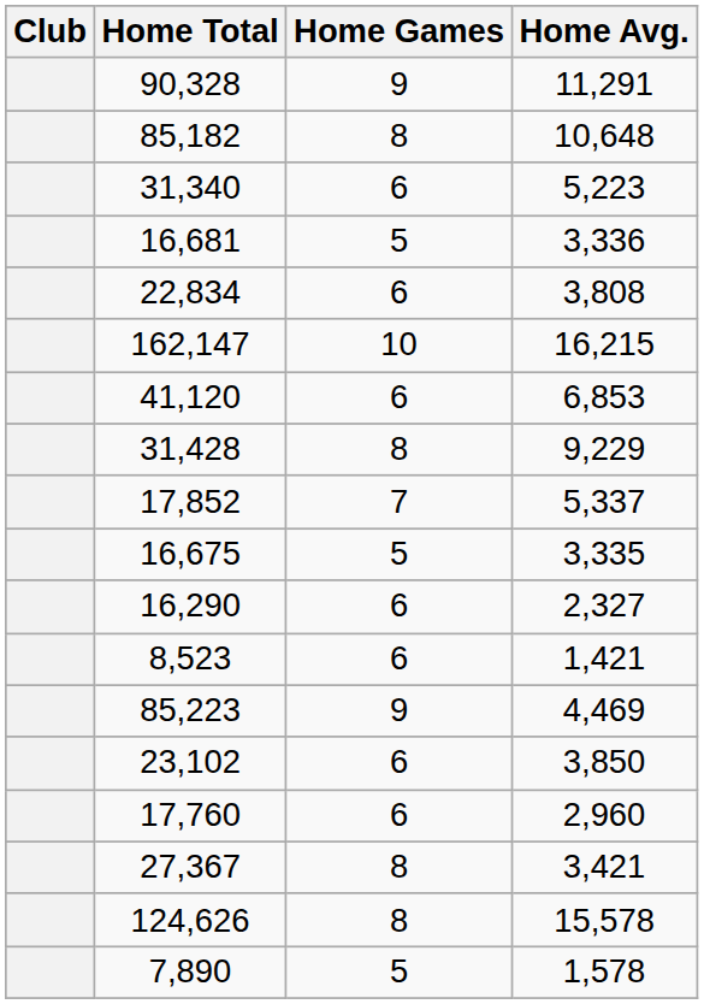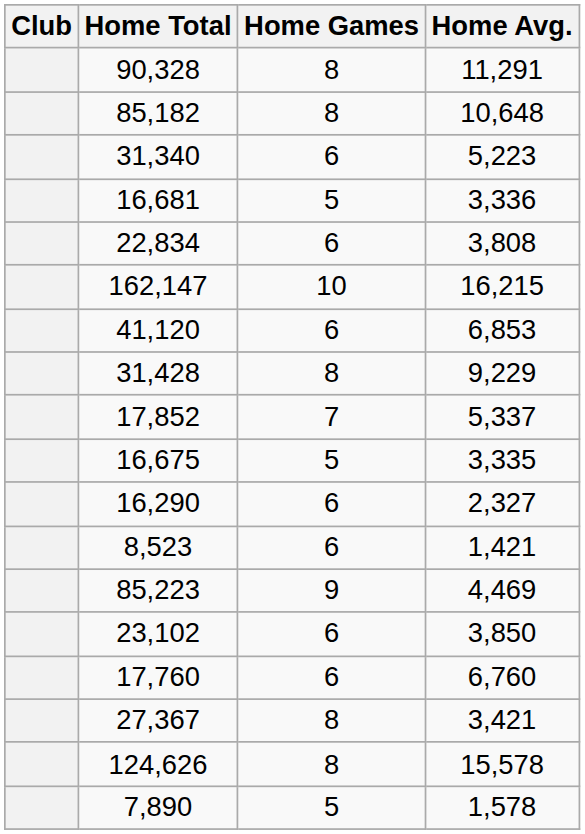 <table class="wikitable plainrowheaders sortable" style="text-align:center;">
 <tr>
 <th>Club</th>
 <th>Home Total</th>
 <th>Home Games</th>
 <th>Home Avg.</th>
 </tr>
 <tr>
 <th scope="row"></th>
 <td>90,328</td>
-<td>9</td>
+<td>8</td>
 <td>11,291</td>
 </tr>
 <tr>
 <th scope="row"></th>
 <td>85,182</td>
 <td>8</td>
 <td>10,648</td>
 </tr>
 <tr>
 <th scope="row"></th>
 <td>31,340</td>
 <td>6</td>
 <td>5,223</td>
 </tr>
 <tr>
 <th scope="row"></th>
 <td>16,681</td>
 <td>5</td>
 <td>3,336</td>
 </tr>
 <tr>
 <th scope="row"></th>
 <td>22,834</td>
 <td>6</td>
 <td>3,808</td>
 </tr>
 <tr>
 <th scope="row"></th>
 <td>162,147</td>
 <td>10</td>
 <td>16,215</td>
 </tr>
 <tr>
 <th scope="row"></th>
 <td>41,120</td>
 <td>6</td>
 <td>6,853</td>
 </tr>
 <tr>
 <th scope="row"></th>
 <td>31,428</td>
 <td>8</td>
 <td>9,229</td>
 </tr>
 <tr>
 <th scope="row"></th>
 <td>17,852</td>
 <td>7</td>
 <td>5,337</td>
 </tr>
 <tr>
 <th scope="row"></th>
 <td>16,675</td>
 <td>5</td>
 <td>3,335</td>
 </tr>
 <tr>
 <th scope="row"></th>
 <td>16,290</td>
 <td>6</td>
 <td>2,327</td>
 </tr>
 <tr>
 <th scope="row"></th>
 <td>8,523</td>
 <td>6</td>
 <td>1,421</td>
 </tr>
 <tr>
 <th scope="row"></th>
 <td>85,223</td>
 <td>9</td>
 <td>4,469</td>
 </tr>
 <tr>
 <th scope="row"></th>
 <td>23,102</td>
 <td>6</td>
 <td>3,850</td>
 </tr>
 <tr>
 <th scope="row"></th>
 <td>17,760</td>
 <td>6</td>
-<td>2,960</td>
+<td>6,760</td>
 </tr>
 <tr>
 <th scope="row"></th>
 <td>27,367</td>
 <td>8</td>
 <td>3,421</td>
 </tr>
 <tr>
 <th scope="row"></th>
 <td>124,626</td>
 <td>8</td>
 <td>15,578</td>
 </tr>
 <tr>
 <th scope="row"></th>
 <td>7,890</td>
 <td>5</td>
 <td>1,578</td>
 </tr>
 </table>
